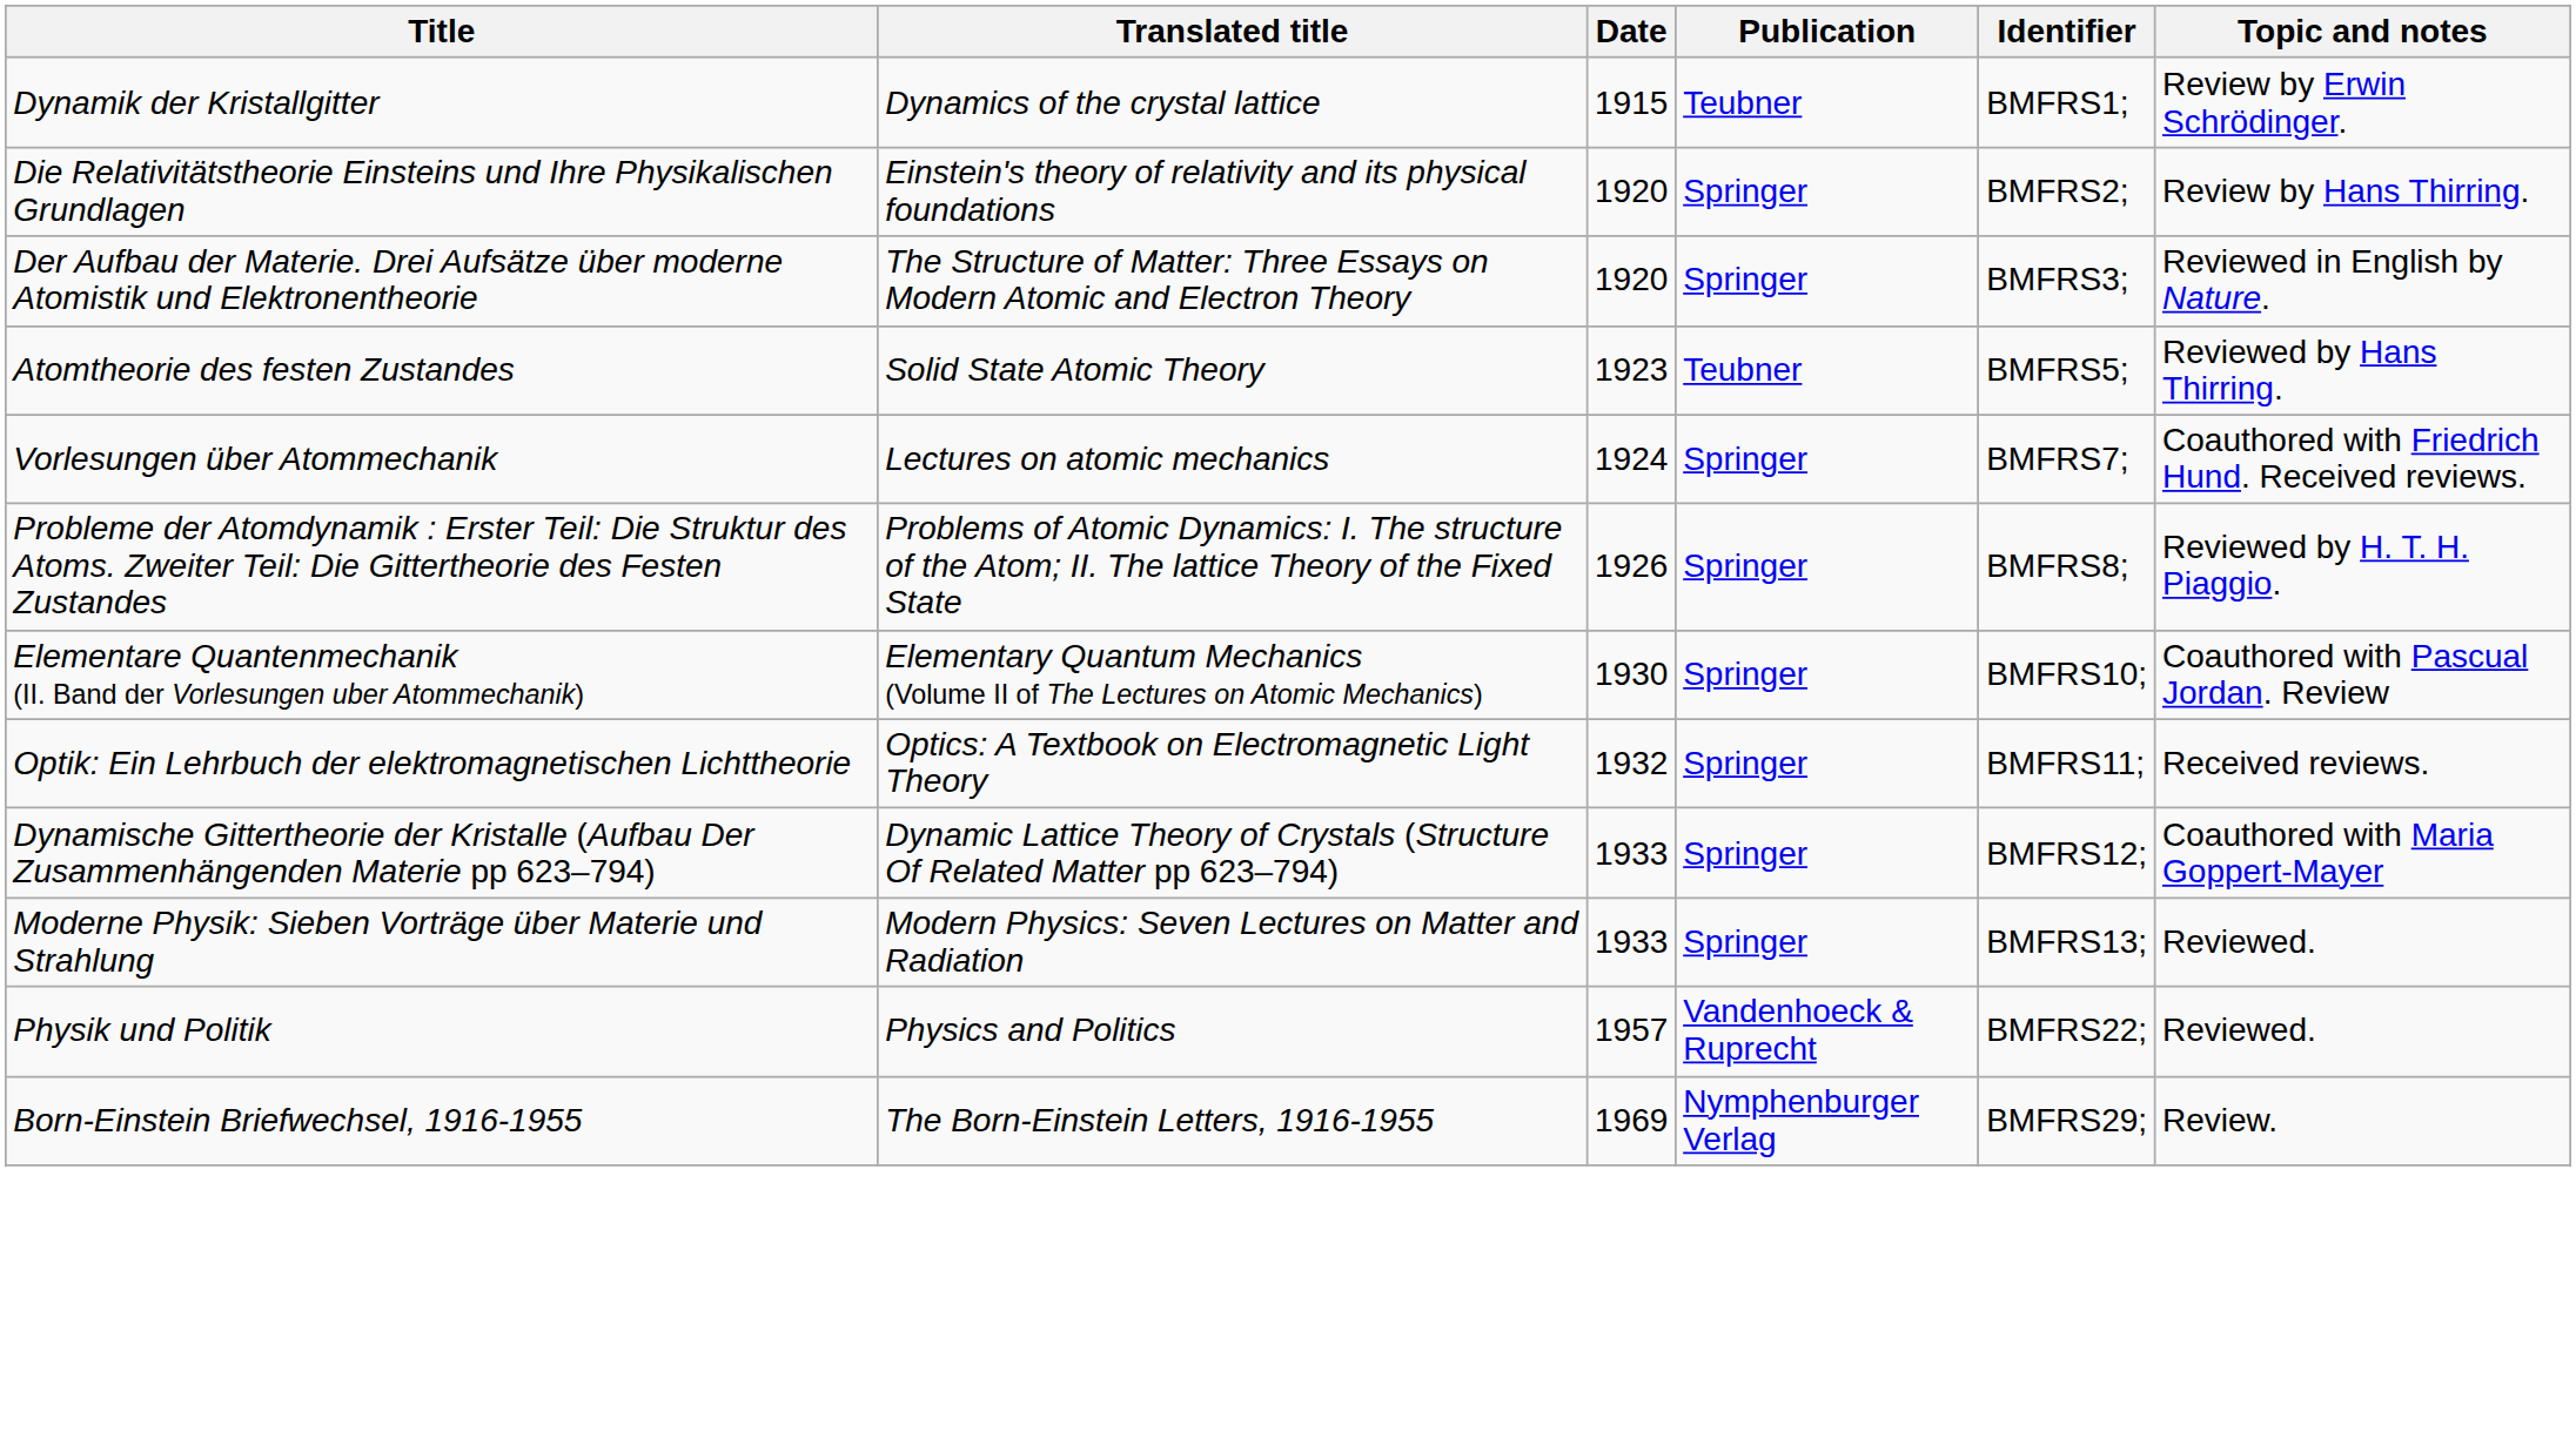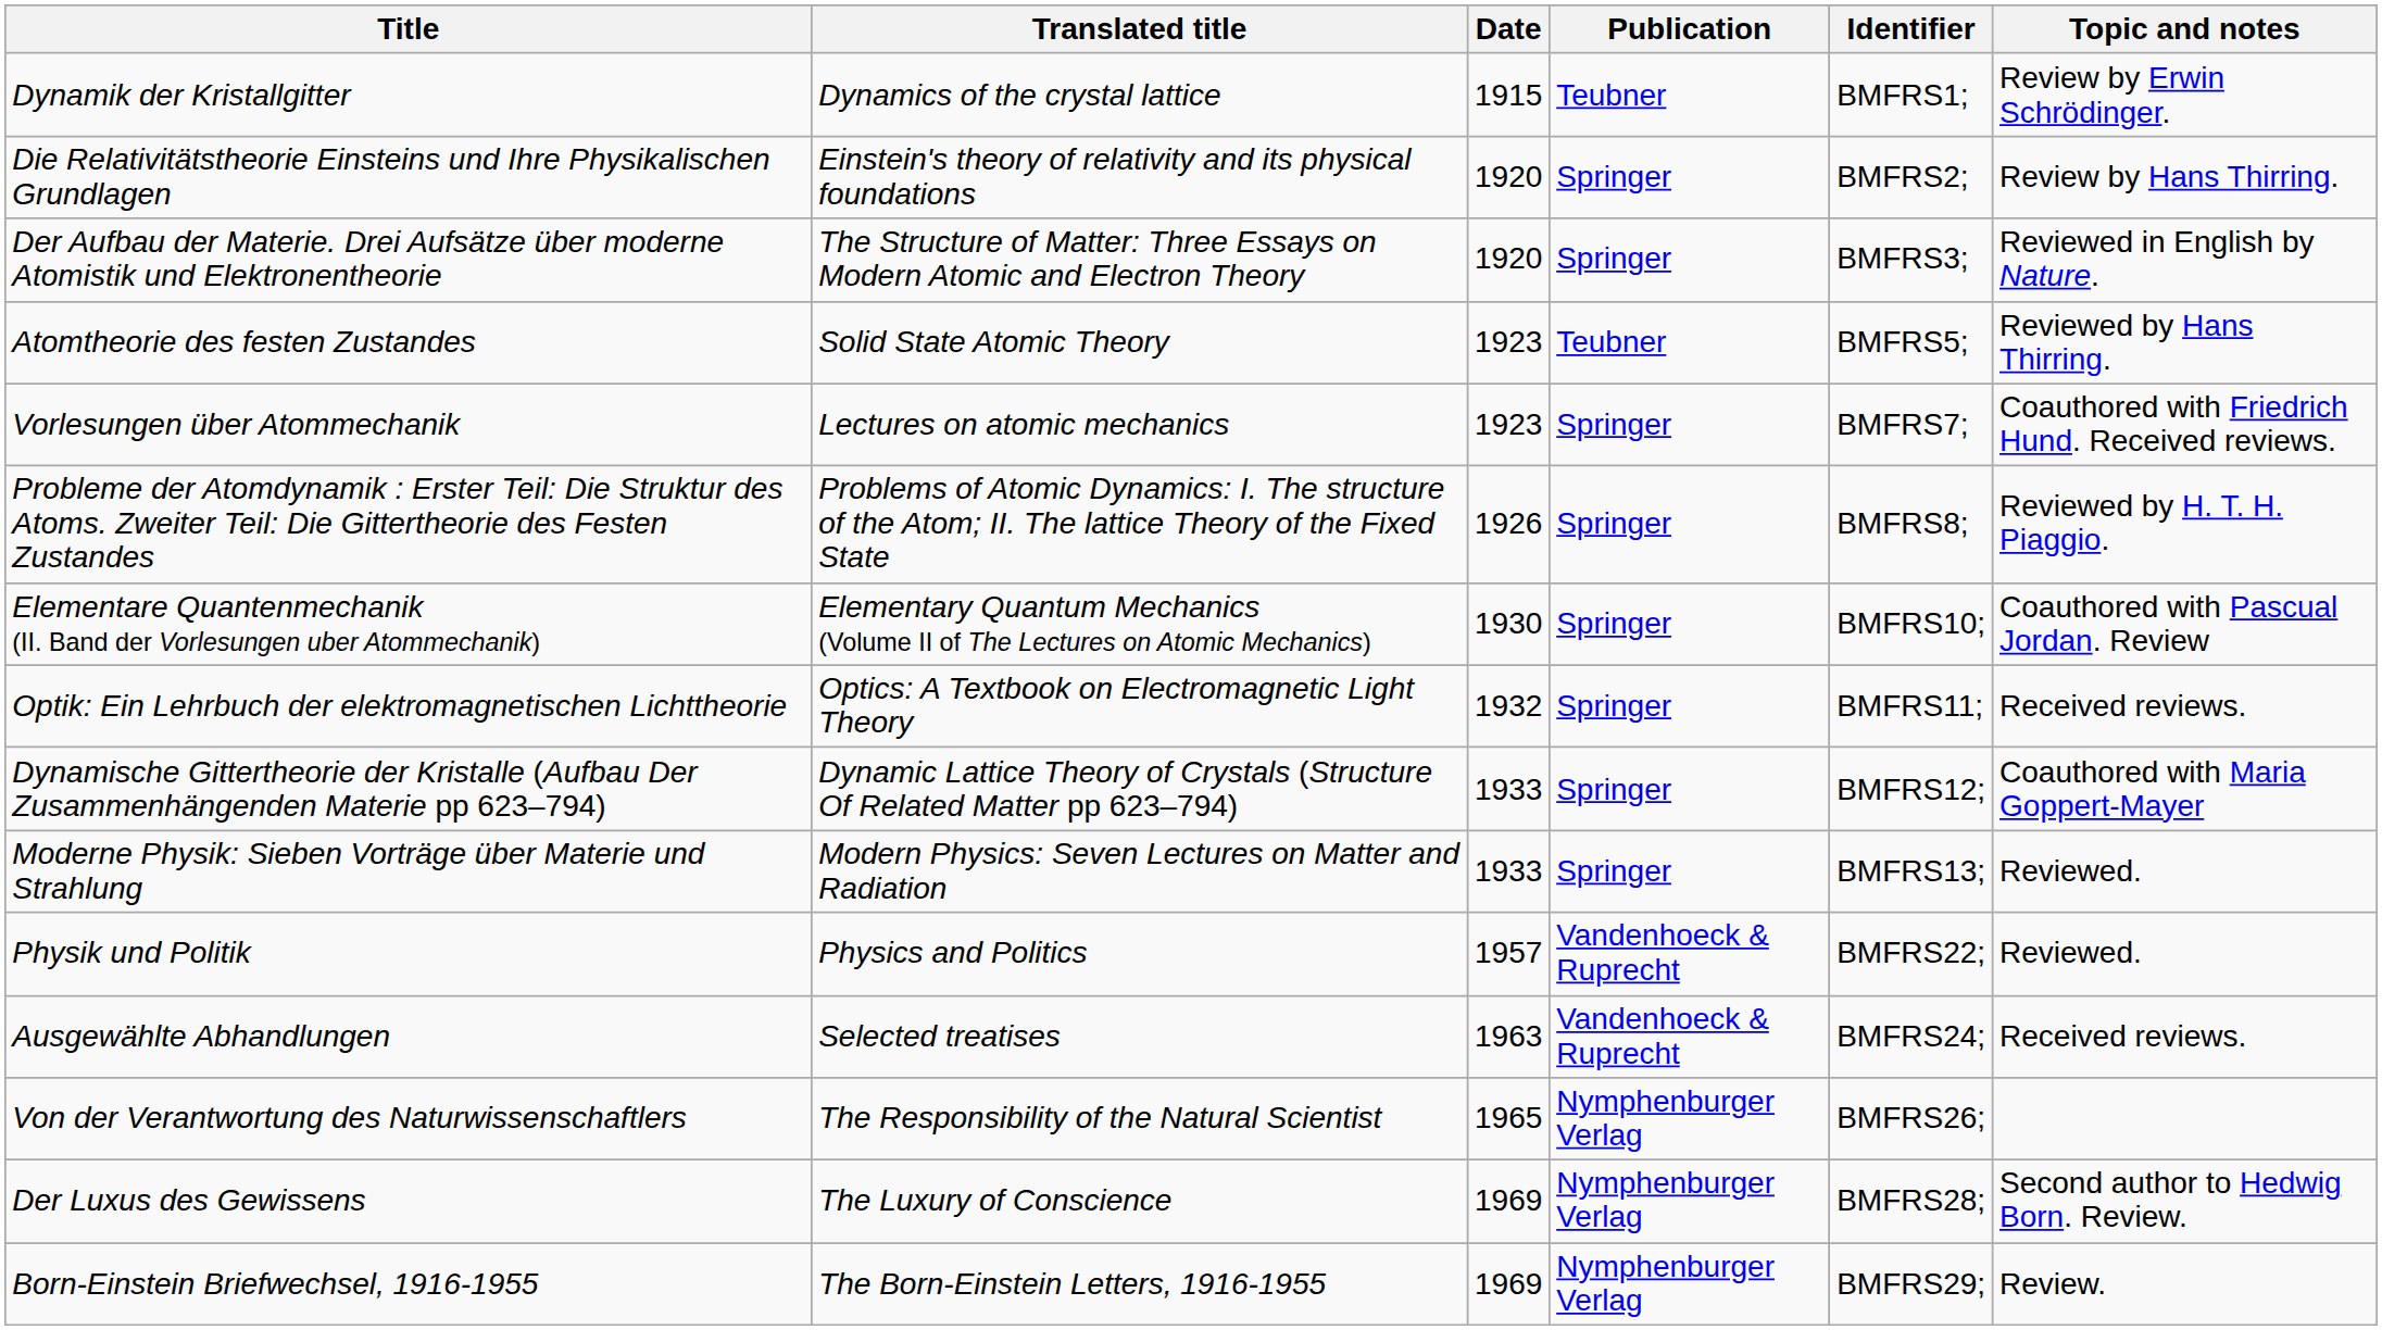 <table class="wikitable sortable" width="auto" style="text-align: left">
 <tr>
 <th>Title</th>
 <th>Translated title</th>
 <th>Date</th>
 <th>Publication</th>
 <th>Identifier</th>
 <th>Topic and notes</th>
 </tr>
 <tr>
 <td><em>Dynamik der Kristallgitter</em></td>
 <td><em>Dynamics of the crystal lattice</em></td>
 <td>1915</td>
 <td><a href='#'>Teubner</a></td>
 <td>BMFRS1; </td>
 <td>Review by <a href='#'>Erwin Schrödinger</a>.</td>
 </tr>
 <tr>
 <td><em>Die Relativitätstheorie Einsteins und Ihre Physikalischen Grundlagen</em></td>
 <td><em>Einstein's theory of relativity and its physical foundations</em></td>
 <td>1920</td>
 <td><a href='#'>Springer</a></td>
 <td>BMFRS2; </td>
 <td>Review by <a href='#'>Hans Thirring</a>.</td>
 </tr>
 <tr>
 <td><em>Der Aufbau der Materie. Drei Aufsätze über moderne Atomistik und Elektronentheorie</em></td>
 <td><em>The Structure of Matter: Three Essays on Modern Atomic and Electron Theory</em></td>
 <td>1920</td>
 <td><a href='#'>Springer</a></td>
 <td>BMFRS3; </td>
 <td>Reviewed in English by <em><a href='#'>Nature</a></em>.</td>
 </tr>
 <tr>
 <td><em>Atomtheorie des festen Zustandes</em></td>
 <td><em>Solid State Atomic Theory</em></td>
 <td>1923</td>
 <td><a href='#'>Teubner</a></td>
 <td>BMFRS5; </td>
 <td>Reviewed by <a href='#'>Hans Thirring</a>.</td>
 </tr>
 <tr>
 <td><em>Vorlesungen über Atommechanik</em></td>
 <td><em>Lectures on atomic mechanics</em></td>
-<td>1924</td>
+<td>1923</td>
 <td><a href='#'>Springer</a></td>
 <td>BMFRS7; </td>
 <td>Coauthored with <a href='#'>Friedrich Hund</a>. Received reviews.</td>
 </tr>
 <tr>
 <td><em>Probleme der Atomdynamik : Erster Teil: Die Struktur des Atoms. Zweiter Teil: Die Gittertheorie des Festen Zustandes</em></td>
 <td><em>Problems of Atomic Dynamics: I. The structure of the Atom; II. The lattice Theory of the Fixed State</em></td>
 <td>1926</td>
 <td><a href='#'>Springer</a></td>
 <td>BMFRS8; </td>
 <td>Reviewed by <a href='#'>H. T. H. Piaggio</a>.</td>
 </tr>
 <tr>
 <td><em>Elementare Quantenmechanik</em><br><small>(II. Band der <em>Vorlesungen uber Atommechanik</em>)</small></td>
 <td><em>Elementary Quantum Mechanics</em><br><small>(Volume II of <em>The Lectures on Atomic Mechanics</em>)</small></td>
 <td>1930</td>
 <td><a href='#'>Springer</a></td>
 <td>BMFRS10; </td>
 <td>Coauthored with <a href='#'>Pascual Jordan</a>. Review</td>
 </tr>
 <tr>
 <td><em>Optik: Ein Lehrbuch der elektromagnetischen Lichttheorie</em></td>
 <td><em>Optics: A Textbook on Electromagnetic Light Theory</em></td>
 <td>1932</td>
 <td><a href='#'>Springer</a></td>
 <td>BMFRS11; </td>
 <td>Received reviews.</td>
 </tr>
 <tr>
 <td><em>Dynamische Gittertheorie der Kristalle</em> (<em>Aufbau Der Zusammenhängenden Materie</em> pp 623–794)</td>
 <td><em>Dynamic Lattice Theory of Crystals</em> (<em>Structure Of Related Matter</em> pp 623–794)</td>
 <td>1933</td>
 <td><a href='#'>Springer</a></td>
 <td>BMFRS12; </td>
 <td>Coauthored with <a href='#'>Maria Goppert-Mayer</a></td>
 </tr>
 <tr>
 <td><em>Moderne Physik: Sieben Vorträge über Materie und Strahlung</em></td>
 <td><em>Modern Physics: Seven Lectures on Matter and Radiation</em></td>
 <td>1933</td>
 <td><a href='#'>Springer</a></td>
 <td>BMFRS13; </td>
 <td>Reviewed.</td>
 </tr>
 <tr>
 <td><em>Physik und Politik</em></td>
 <td><em>Physics and Politics</em></td>
 <td>1957</td>
 <td><a href='#'>Vandenhoeck & Ruprecht</a></td>
 <td>BMFRS22; </td>
 <td>Reviewed.</td>
 </tr>
 <tr>
+<td><em>Ausgewählte Abhandlungen</em></td>
+<td><em>Selected treatises</em></td>
+<td>1963</td>
+<td><a href='#'>Vandenhoeck & Ruprecht</a></td>
+<td>BMFRS24; </td>
+<td>Received reviews.</td>
+</tr>
+<tr>
+<td><em>Von der Verantwortung des Naturwissenschaftlers</em></td>
+<td><em>The Responsibility of the Natural Scientist</em></td>
+<td>1965</td>
+<td><a href='#'>Nymphenburger Verlag</a></td>
+<td>BMFRS26; </td>
+<td></td>
+</tr>
+<tr>
+<td><em>Der Luxus des Gewissens</em></td>
+<td><em>The Luxury of Conscience</em></td>
+<td>1969</td>
+<td><a href='#'>Nymphenburger Verlag</a></td>
+<td>BMFRS28; </td>
+<td>Second author to <a href='#'>Hedwig Born</a>. Review.</td>
+</tr>
+<tr>
 <td><em>Born-Einstein Briefwechsel, 1916-1955</em></td>
 <td><em>The Born-Einstein Letters, 1916-1955</em></td>
 <td>1969</td>
 <td><a href='#'>Nymphenburger Verlag</a></td>
 <td>BMFRS29; </td>
 <td>Review.</td>
 </tr>
 </table>
